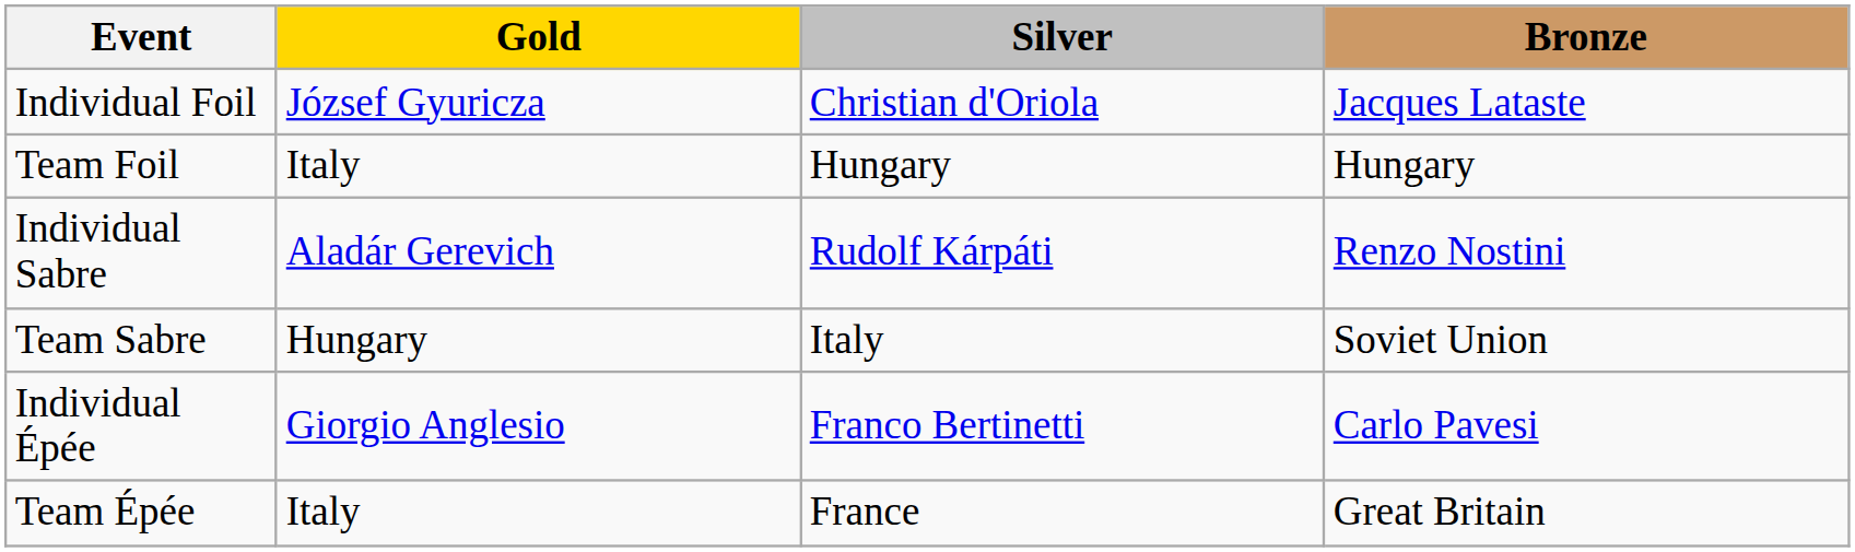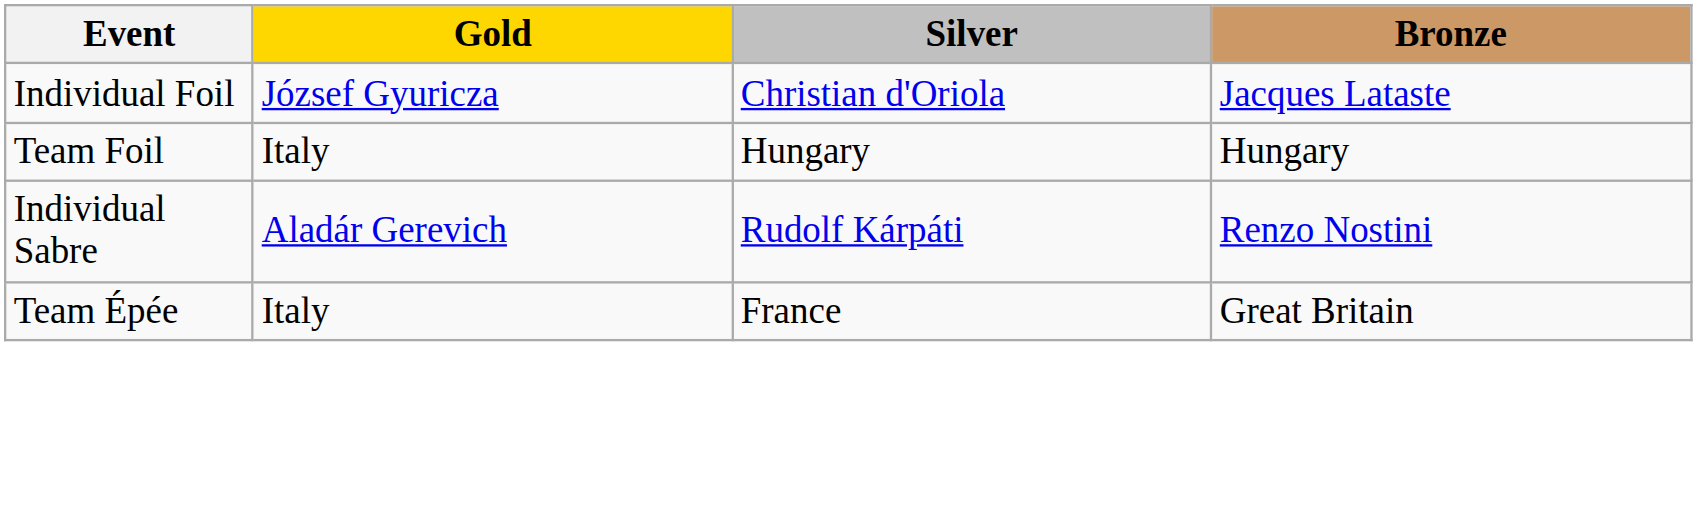 <table class="wikitable">
 <tr>
 <th width="100">Event</th>
 <th style="background-color:gold;" width="200"> Gold</th>
 <th style="background-color:silver;" width="200"> Silver</th>
 <th style="background-color:#CC9966;" width="200"> Bronze</th>
 </tr>
 <tr>
 <td>Individual Foil</td>
 <td> <a href='#'>József Gyuricza</a></td>
 <td> <a href='#'>Christian d'Oriola</a></td>
 <td> <a href='#'>Jacques Lataste</a></td>
 </tr>
 <tr>
 <td>Team Foil</td>
 <td> Italy</td>
 <td> Hungary</td>
 <td> Hungary</td>
 </tr>
 <tr>
 <td>Individual Sabre</td>
 <td> <a href='#'>Aladár Gerevich</a></td>
 <td> <a href='#'>Rudolf Kárpáti</a></td>
 <td> <a href='#'>Renzo Nostini</a></td>
 </tr>
 <tr>
-<td>Team Sabre</td>
-<td> Hungary</td>
-<td> Italy</td>
-<td> Soviet Union</td>
-</tr>
-<tr>
-<td>Individual Épée</td>
-<td> <a href='#'>Giorgio Anglesio</a></td>
-<td> <a href='#'>Franco Bertinetti</a></td>
-<td> <a href='#'>Carlo Pavesi</a></td>
-</tr>
-<tr>
 <td>Team Épée</td>
 <td> Italy</td>
 <td> France</td>
 <td> Great Britain</td>
 </tr>
 </table>
